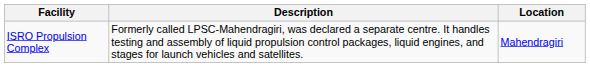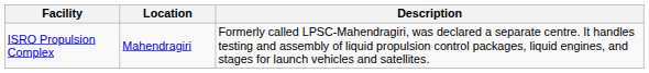 <table class=wikitable>
 <tr>
 <th style="width:18%;">Facility</th>
+<th style="width:15%;">Location</th>
 <th style="width:67%;">Description</th>
-<th style="width:15%;">Location</th>
 </tr>
 <tr>
 <td><a href='#'>ISRO Propulsion Complex</a></td>
+<td><a href='#'>Mahendragiri</a></td>
 <td>Formerly called LPSC-Mahendragiri, was declared a separate centre. It handles testing and assembly of liquid propulsion control packages, liquid engines, and stages for launch vehicles and satellites.</td>
-<td><a href='#'>Mahendragiri</a></td>
 </tr>
 </table>
